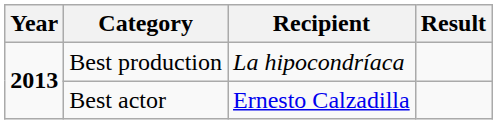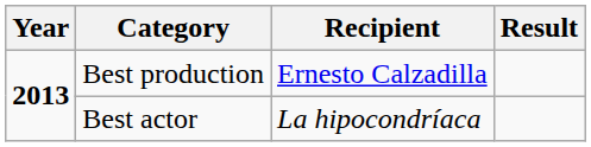 <table class="wikitable">
 <tr>
 <th><strong>Year</strong></th>
 <th><strong>Category</strong></th>
 <th><strong>Recipient</strong></th>
 <th>Result</th>
 </tr>
 <tr>
 <td rowspan="7"><strong>2013</strong></td>
 <td>Best production</td>
-<td><em>La hipocondríaca</em></td>
+<td><a href='#'>Ernesto Calzadilla</a></td>
 <td></td>
 </tr>
 <tr>
 <td>Best actor</td>
-<td><a href='#'>Ernesto Calzadilla</a></td>
+<td><em>La hipocondríaca</em></td>
 <td></td>
 </tr>
 </table>
